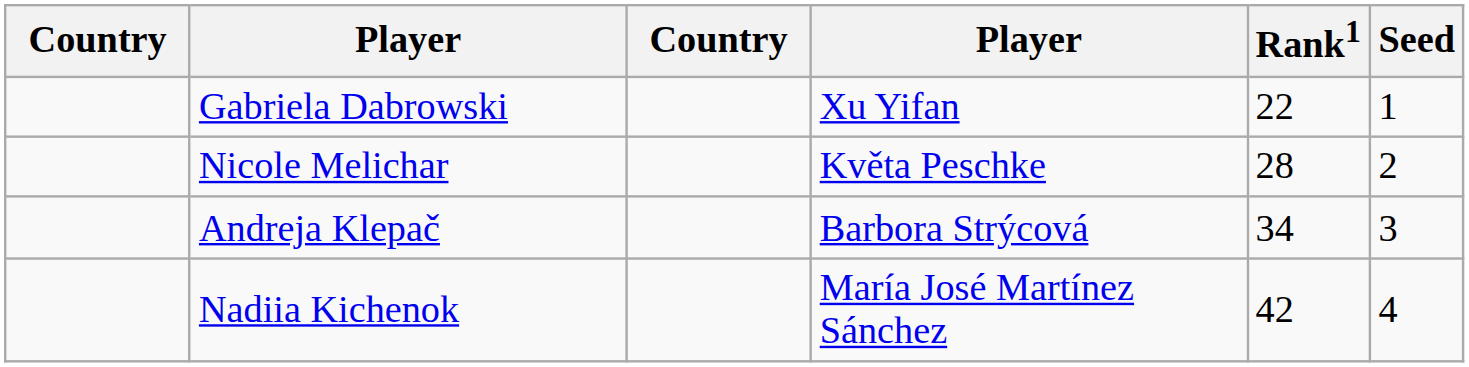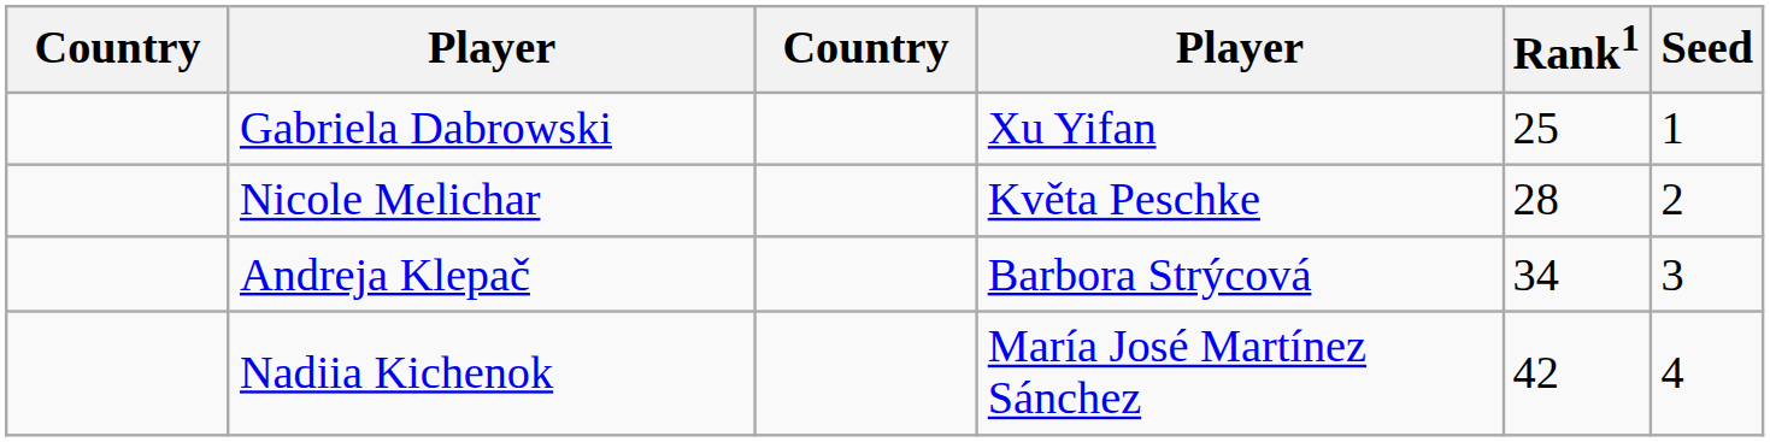 <table class="sortable wikitable">
 <tr>
 <th width="70">Country</th>
 <th width="175">Player</th>
 <th width="70">Country</th>
 <th width="175">Player</th>
 <th>Rank<sup>1</sup></th>
 <th>Seed</th>
 </tr>
 <tr>
 <td></td>
 <td><a href='#'>Gabriela Dabrowski</a></td>
 <td></td>
 <td><a href='#'>Xu Yifan</a></td>
-<td>22</td>
+<td>25</td>
 <td>1</td>
 </tr>
 <tr>
 <td></td>
 <td><a href='#'>Nicole Melichar</a></td>
 <td></td>
 <td><a href='#'>Květa Peschke</a></td>
 <td>28</td>
 <td>2</td>
 </tr>
 <tr>
 <td></td>
 <td><a href='#'>Andreja Klepač</a></td>
 <td></td>
 <td><a href='#'>Barbora Strýcová</a></td>
 <td>34</td>
 <td>3</td>
 </tr>
 <tr>
 <td></td>
 <td><a href='#'>Nadiia Kichenok</a></td>
 <td></td>
 <td><a href='#'>María José Martínez Sánchez</a></td>
 <td>42</td>
 <td>4</td>
 </tr>
 </table>
